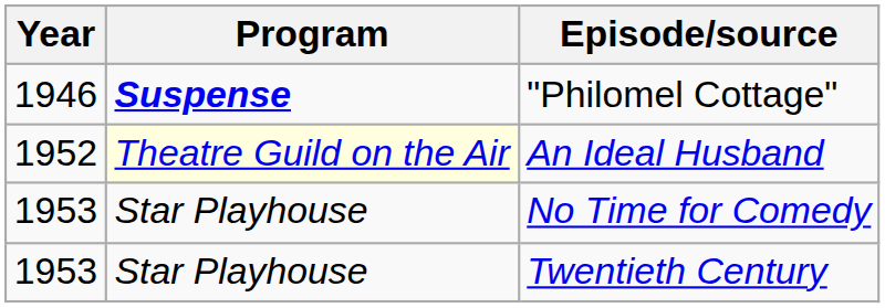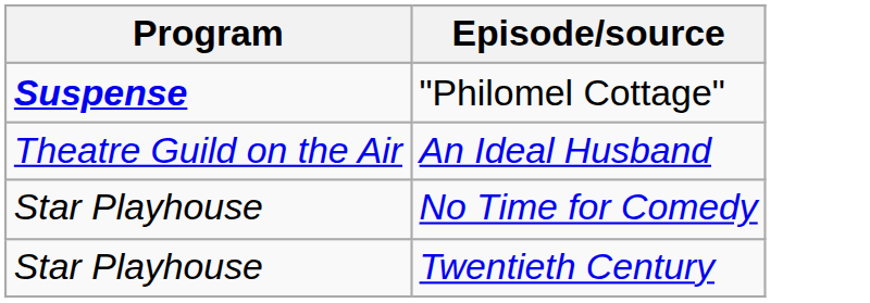 <table class="wikitable">
 <tr>
-<th>Year</th>
 <th>Program</th>
 <th>Episode/source</th>
 </tr>
 <tr>
-<td>1946</td>
 <td><strong><em><a href='#'>Suspense</a></em></strong></td>
 <td>"Philomel Cottage"</td>
 </tr>
 <tr>
-<td>1952</td>
-<td style="background: lightyellow;"><em><a href='#'>Theatre Guild on the Air</a></em></td>
+<td><em><a href='#'>Theatre Guild on the Air</a></em></td>
 <td><em><a href='#'>An Ideal Husband</a></em></td>
 </tr>
 <tr>
-<td>1953</td>
 <td><em>Star Playhouse</em></td>
 <td><em><a href='#'>No Time for Comedy</a></em></td>
 </tr>
 <tr>
-<td>1953</td>
 <td><em>Star Playhouse</em></td>
 <td><em><a href='#'>Twentieth Century</a></em></td>
 </tr>
 </table>
